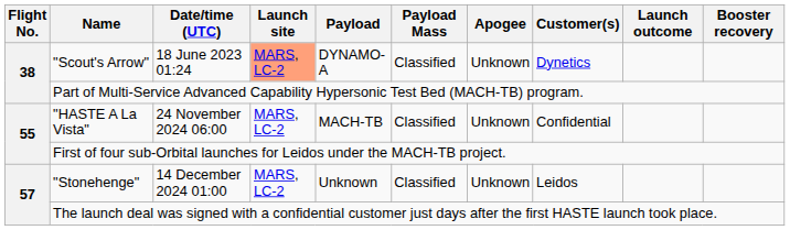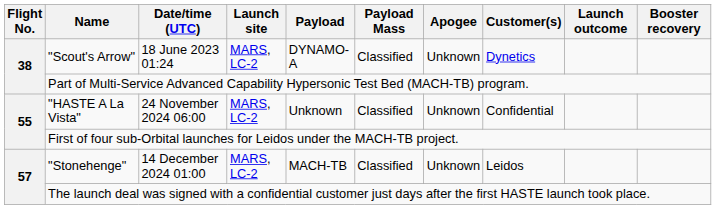 <table class="wikitable" style="width: 100%">
 <tr>
 <th>Flight<br>No.</th>
 <th>Name</th>
 <th>Date/time<br>(<a href='#'>UTC</a>)</th>
 <th>Launch site</th>
 <th>Payload</th>
 <th>Payload Mass</th>
 <th>Apogee</th>
 <th>Customer(s)</th>
 <th>Launch outcome</th>
 <th>Booster recovery</th>
 </tr>
 <tr>
 <th rowspan=2>38</th>
 <td>"Scout's Arrow"</td>
 <td>18 June 2023 01:24</td>
-<td style="background: lightsalmon;"><a href='#'>MARS</a>, <a href='#'>LC-2</a></td>
+<td><a href='#'>MARS</a>, <a href='#'>LC-2</a></td>
 <td>DYNAMO-A</td>
 <td>Classified</td>
 <td>Unknown</td>
 <td><a href='#'>Dynetics</a></td>
 <td></td>
 <td></td>
 </tr>
 <tr>
 <td colspan=9>Part of Multi-Service Advanced Capability Hypersonic Test Bed (MACH-TB) program.</td>
 </tr>
 <tr>
 <th rowspan=2>55</th>
 <td>"HASTE A La Vista"</td>
 <td>24 November 2024 06:00</td>
 <td><a href='#'>MARS</a>, <a href='#'>LC-2</a></td>
-<td>MACH-TB</td>
+<td>Unknown</td>
 <td>Classified</td>
 <td>Unknown</td>
 <td>Confidential</td>
 <td></td>
 <td></td>
 </tr>
 <tr>
 <td colspan=9>First of four sub-Orbital launches for Leidos under the MACH-TB project.</td>
 </tr>
 <tr>
 <th rowspan=2>57</th>
 <td>"Stonehenge"</td>
 <td>14 December 2024 01:00</td>
 <td><a href='#'>MARS</a>, <a href='#'>LC-2</a></td>
-<td>Unknown</td>
+<td>MACH-TB</td>
 <td>Classified</td>
 <td>Unknown</td>
 <td>Leidos</td>
 <td></td>
 <td></td>
 </tr>
 <tr>
 <td colspan=9>The launch deal was signed with a confidential customer just days after the first HASTE launch took place.</td>
 </tr>
 </table>
